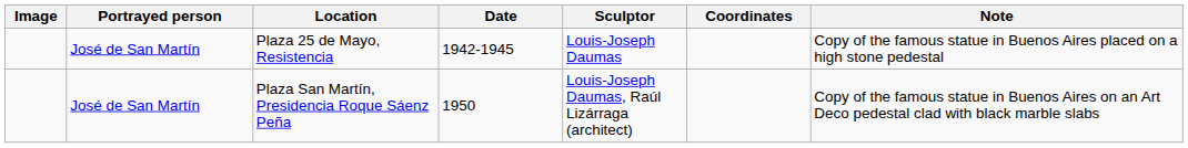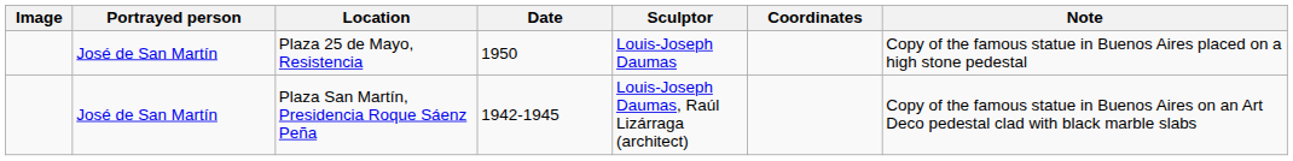 <table class="wikitable sortable"  style="width:100%;">
 <tr>
 <th width="5%" align="left" class="unsortable">Image</th>
 <th width="15%" align="left">Portrayed person</th>
 <th width="15%" align="left">Location</th>
 <th width="10%" align="left">Date</th>
 <th width="10%" align="left">Sculptor</th>
 <th width="10%" align="left">Coordinates</th>
 <th width="30%" align="left">Note</th>
 </tr>
 <tr>
 <td></td>
 <td><a href='#'>José de San Martín</a></td>
 <td>Plaza 25 de Mayo, <a href='#'>Resistencia</a></td>
-<td>1942-1945</td>
+<td>1950</td>
 <td><a href='#'>Louis-Joseph Daumas</a></td>
 <td></td>
 <td>Copy of the famous statue in Buenos Aires placed on a high stone pedestal</td>
 </tr>
 <tr>
 <td></td>
 <td><a href='#'>José de San Martín</a></td>
 <td>Plaza San Martín, <a href='#'>Presidencia Roque Sáenz Peña</a></td>
-<td>1950</td>
+<td>1942-1945</td>
 <td><a href='#'>Louis-Joseph Daumas</a>, Raúl Lizárraga (architect)</td>
 <td></td>
 <td>Copy of the famous statue in Buenos Aires on an Art Deco pedestal clad with black marble slabs</td>
 </tr>
 </table>
